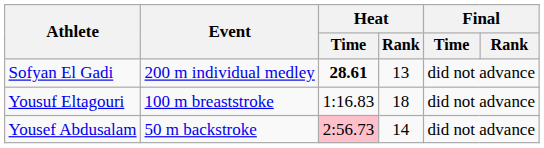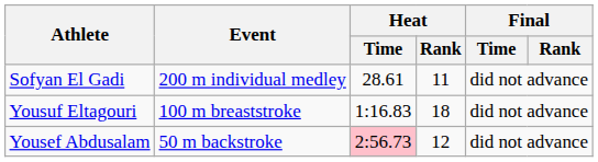 <table class=wikitable style="font-size:90%">
 <tr>
 <th rowspan="2">Athlete</th>
 <th rowspan="2">Event</th>
 <th colspan="2">Heat</th>
 <th colspan="2">Final</th>
 </tr>
 <tr style="font-size:95%">
 <th>Time</th>
 <th>Rank</th>
 <th>Time</th>
 <th>Rank</th>
 </tr>
 <tr align=center>
 <td align=left><a href='#'>Sofyan El Gadi</a></td>
 <td align=left><a href='#'>200 m individual medley</a></td>
-<td><strong>28.61</strong></td>
-<td>13</td>
+<td>28.61</td>
+<td>11</td>
 <td colspan="2">did not advance</td>
 </tr>
 <tr align=center>
 <td align=left><a href='#'>Yousuf Eltagouri</a></td>
 <td align=left><a href='#'>100 m breaststroke</a></td>
 <td>1:16.83</td>
 <td>18</td>
 <td colspan="2">did not advance</td>
 </tr>
 <tr align=center>
 <td align=left><a href='#'>Yousef Abdusalam</a></td>
 <td align=left><a href='#'>50 m backstroke</a></td>
 <td style="background: pink;">2:56.73</td>
-<td>14</td>
+<td>12</td>
 <td colspan="2">did not advance</td>
 </tr>
 </table>
